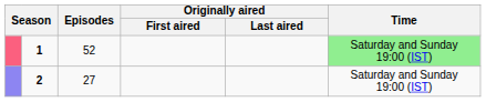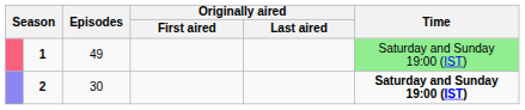 <table class="wikitable plainrowheaders" style="text-align:center;">
 <tr>
 <th style="padding:0 9px;" rowspan="2" colspan="2">Season</th>
 <th style="padding:0 9px;" rowspan="2">Episodes</th>
 <th style="padding:0 90px;" colspan="2">Originally aired</th>
 <th style="padding:0 90px;" rowspan="2">Time</th>
 </tr>
 <tr>
 <th>First aired</th>
 <th>Last aired</th>
 </tr>
 <tr>
 <td scope="row" style="background:#FB607F; color:#120;"></td>
 <td><strong>1</strong></td>
-<td>52</td>
+<td>49</td>
 <td></td>
 <td></td>
 <td style="background: lightgreen;">Saturday and Sunday <br> 19:00 (<a href='#'>IST</a>)</td>
 </tr>
 <tr>
 <td scope="row" style="background:#8d85f2; color:#100;"></td>
 <td><strong>2</strong></td>
-<td>27</td>
+<td>30</td>
 <td></td>
 <td></td>
-<td>Saturday and Sunday <br> 19:00 (<a href='#'>IST</a>)</td>
+<td><strong>Saturday and Sunday <br> 19:00 (<a href='#'>IST</a>)</strong></td>
 </tr>
 </table>
